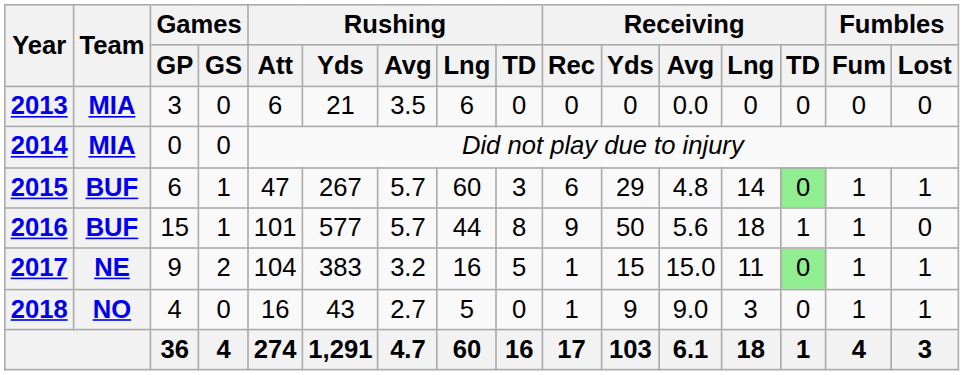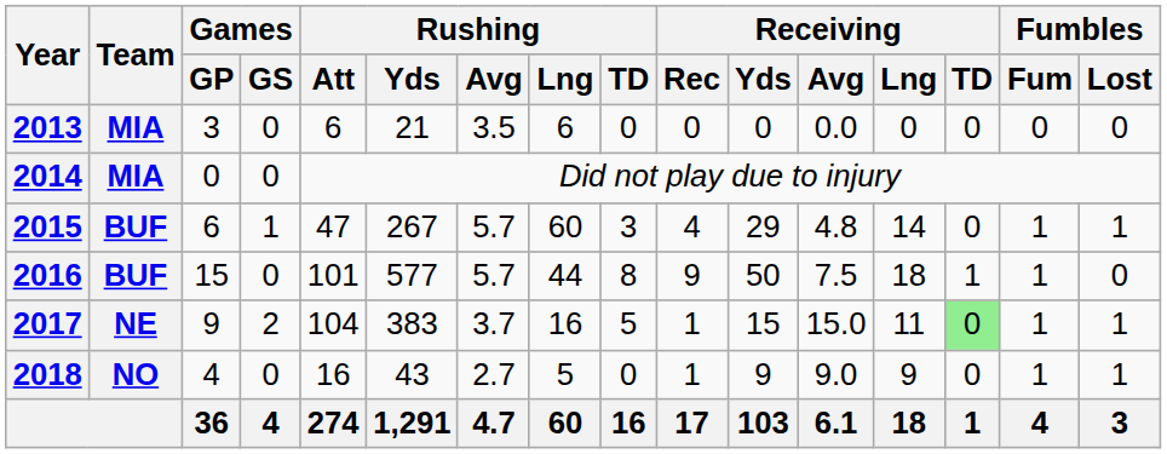 <table class= "wikitable" style="text-align:center;">
 <tr>
 <th rowspan="2">Year</th>
 <th rowspan="2">Team</th>
 <th colspan="2">Games</th>
 <th colspan="5">Rushing</th>
 <th colspan="5">Receiving</th>
 <th colspan="2">Fumbles</th>
 </tr>
 <tr>
 <th>GP</th>
 <th>GS</th>
 <th>Att</th>
 <th>Yds</th>
 <th>Avg</th>
 <th>Lng</th>
 <th>TD</th>
 <th>Rec</th>
 <th>Yds</th>
 <th>Avg</th>
 <th>Lng</th>
 <th>TD</th>
 <th>Fum</th>
 <th>Lost</th>
 </tr>
 <tr>
 <th><a href='#'>2013</a></th>
 <th><a href='#'>MIA</a></th>
 <td>3</td>
 <td>0</td>
 <td>6</td>
 <td>21</td>
 <td>3.5</td>
 <td>6</td>
 <td>0</td>
 <td>0</td>
 <td>0</td>
 <td>0.0</td>
 <td>0</td>
 <td>0</td>
 <td>0</td>
 <td>0</td>
 </tr>
 <tr>
 <th><a href='#'>2014</a></th>
 <th><a href='#'>MIA</a></th>
 <td>0</td>
 <td>0</td>
 <td colspan="12"><em>Did not play due to injury</em></td>
 </tr>
 <tr>
 <th><a href='#'>2015</a></th>
 <th><a href='#'>BUF</a></th>
 <td>6</td>
 <td>1</td>
 <td>47</td>
 <td>267</td>
 <td>5.7</td>
 <td>60</td>
 <td>3</td>
-<td>6</td>
+<td>4</td>
 <td>29</td>
 <td>4.8</td>
 <td>14</td>
-<td style="background: lightgreen;">0</td>
+<td>0</td>
 <td>1</td>
 <td>1</td>
 </tr>
 <tr>
 <th><a href='#'>2016</a></th>
 <th><a href='#'>BUF</a></th>
 <td>15</td>
-<td>1</td>
+<td>0</td>
 <td>101</td>
 <td>577</td>
 <td>5.7</td>
 <td>44</td>
 <td>8</td>
 <td>9</td>
 <td>50</td>
-<td>5.6</td>
+<td>7.5</td>
 <td>18</td>
 <td>1</td>
 <td>1</td>
 <td>0</td>
 </tr>
 <tr>
 <th><a href='#'>2017</a></th>
 <th><a href='#'>NE</a></th>
 <td>9</td>
 <td>2</td>
 <td>104</td>
 <td>383</td>
-<td>3.2</td>
+<td>3.7</td>
 <td>16</td>
 <td>5</td>
 <td>1</td>
 <td>15</td>
 <td>15.0</td>
 <td>11</td>
 <td style="background: lightgreen;">0</td>
 <td>1</td>
 <td>1</td>
 </tr>
 <tr>
 <th><a href='#'>2018</a></th>
 <th><a href='#'>NO</a></th>
 <td>4</td>
 <td>0</td>
 <td>16</td>
 <td>43</td>
 <td>2.7</td>
 <td>5</td>
 <td>0</td>
 <td>1</td>
 <td>9</td>
 <td>9.0</td>
-<td>3</td>
+<td>9</td>
 <td>0</td>
 <td>1</td>
 <td>1</td>
 </tr>
 <tr>
 <th colspan="2"></th>
 <th>36</th>
 <th>4</th>
 <th>274</th>
 <th>1,291</th>
 <th>4.7</th>
 <th>60</th>
 <th>16</th>
 <th>17</th>
 <th>103</th>
 <th>6.1</th>
 <th>18</th>
 <th>1</th>
 <th>4</th>
 <th>3</th>
 </tr>
 </table>
